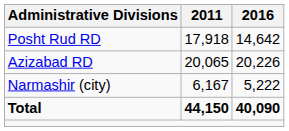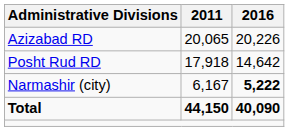 <table class="wikitable">
 <tr>
 <th>Administrative Divisions</th>
 <th>2011</th>
 <th>2016</th>
 </tr>
 <tr>
+<td><a href='#'>Azizabad RD</a></td>
+<td style="text-align: right;">20,065</td>
+<td style="text-align: right;">20,226</td>
+</tr>
+<tr>
 <td><a href='#'>Posht Rud RD</a></td>
 <td style="text-align: right;">17,918</td>
 <td style="text-align: right;">14,642</td>
 </tr>
 <tr>
-<td><a href='#'>Azizabad RD</a></td>
-<td style="text-align: right;">20,065</td>
-<td style="text-align: right;">20,226</td>
-</tr>
-<tr>
 <td><a href='#'>Narmashir</a> (city)</td>
 <td style="text-align: right;">6,167</td>
-<td style="text-align: right;">5,222</td>
+<td style="text-align: right;"><strong>5,222</strong></td>
 </tr>
 <tr>
 <td><strong>Total</strong></td>
 <td style="text-align: right;"><strong>44,150</strong></td>
 <td style="text-align: right;"><strong>40,090</strong></td>
 </tr>
 <tr>
 <td colspan=3></td>
 </tr>
 </table>
